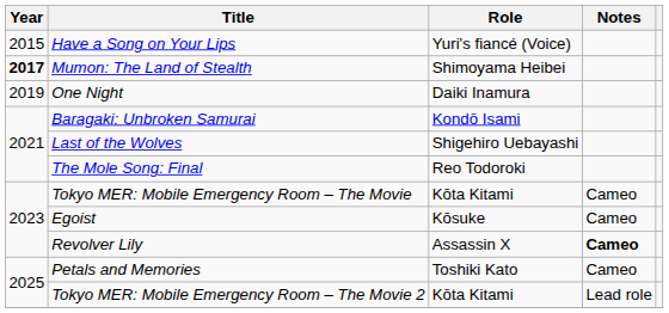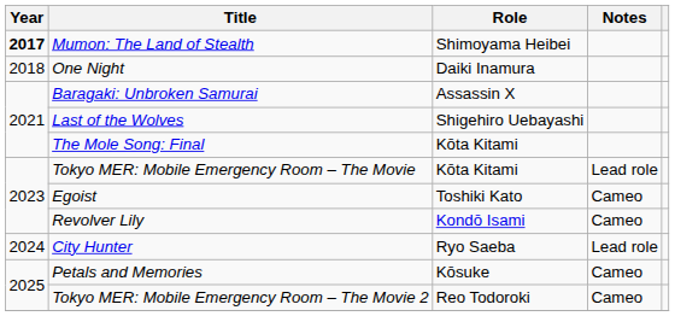 <table class="wikitable sortable">
 <tr>
 <th>Year</th>
 <th>Title</th>
 <th>Role</th>
 <th class="unsortable">Notes</th>
 <th class="unsortable"></th>
 </tr>
 <tr>
-<td>2015</td>
-<td><em><a href='#'>Have a Song on Your Lips</a></em></td>
-<td>Yuri's fiancé (Voice)</td>
-<td></td>
-<td></td>
-</tr>
-<tr>
 <td rowspan="1"><strong>2017</strong></td>
 <td><em><a href='#'>Mumon: The Land of Stealth</a></em></td>
 <td>Shimoyama Heibei</td>
 <td></td>
 <td></td>
 </tr>
 <tr>
-<td rowspan="1">2019</td>
+<td rowspan="1">2018</td>
 <td><em>One Night</em></td>
 <td>Daiki Inamura</td>
 <td></td>
 <td></td>
 </tr>
 <tr>
 <td rowspan="3">2021</td>
 <td><em><a href='#'>Baragaki: Unbroken Samurai</a></em></td>
-<td><a href='#'>Kondō Isami</a></td>
+<td>Assassin X</td>
 <td></td>
 <td></td>
 </tr>
 <tr>
 <td><em><a href='#'>Last of the Wolves</a></em></td>
 <td>Shigehiro Uebayashi</td>
 <td></td>
 <td></td>
 </tr>
 <tr>
 <td><em><a href='#'>The Mole Song: Final</a></em></td>
-<td>Reo Todoroki</td>
+<td>Kōta Kitami</td>
 <td></td>
 <td></td>
 </tr>
 <tr>
 <td rowspan=3>2023</td>
 <td><em>Tokyo MER: Mobile Emergency Room – The Movie</em></td>
 <td>Kōta Kitami</td>
+<td>Lead role</td>
+<td></td>
+</tr>
+<tr>
+<td><em>Egoist</em></td>
+<td>Toshiki Kato</td>
 <td>Cameo</td>
 <td></td>
 </tr>
 <tr>
-<td><em>Egoist</em></td>
+<td><em>Revolver Lily</em></td>
+<td><a href='#'>Kondō Isami</a></td>
+<td>Cameo</td>
+<td></td>
+</tr>
+<tr>
+<td>2024</td>
+<td><em><a href='#'>City Hunter</a></em></td>
+<td>Ryo Saeba</td>
+<td>Lead role</td>
+<td></td>
+</tr>
+<tr>
+<td rowspan=2>2025</td>
+<td><em>Petals and Memories</em></td>
 <td>Kōsuke</td>
 <td>Cameo</td>
 <td></td>
 </tr>
 <tr>
-<td><em>Revolver Lily</em></td>
-<td>Assassin X</td>
-<td><strong>Cameo</strong></td>
-<td></td>
-</tr>
-<tr>
-<td rowspan=2>2025</td>
-<td><em>Petals and Memories</em></td>
-<td>Toshiki Kato</td>
+<td><em>Tokyo MER: Mobile Emergency Room – The Movie 2</em></td>
+<td>Reo Todoroki</td>
 <td>Cameo</td>
-<td></td>
-</tr>
-<tr>
-<td><em>Tokyo MER: Mobile Emergency Room – The Movie 2</em></td>
-<td>Kōta Kitami</td>
-<td>Lead role</td>
 <td></td>
 </tr>
 <tr>
 </tr>
 </table>
